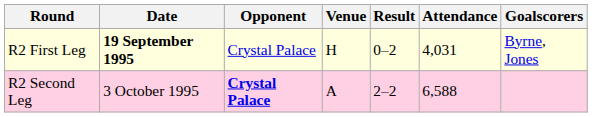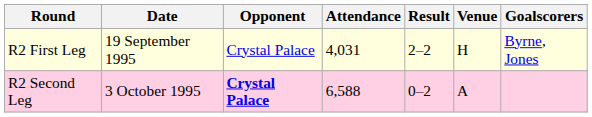 <table class="wikitable">
 <tr>
 <th>Round</th>
 <th>Date</th>
 <th>Opponent</th>
+<th>Attendance</th>
+<th>Result</th>
 <th>Venue</th>
-<th>Result</th>
-<th>Attendance</th>
 <th>Goalscorers</th>
 </tr>
 <tr style="background-color: #ffffdd;">
 <td>R2 First Leg</td>
-<td><strong>19 September 1995</strong></td>
+<td>19 September 1995</td>
 <td><a href='#'>Crystal Palace</a></td>
+<td>4,031</td>
+<td>2–2</td>
 <td>H</td>
-<td>0–2</td>
-<td>4,031</td>
 <td><a href='#'>Byrne</a>, <a href='#'>Jones</a></td>
 </tr>
 <tr style="background-color: #ffd0e3;">
 <td>R2 Second Leg</td>
 <td>3 October 1995</td>
 <td><strong><a href='#'>Crystal Palace</a></strong></td>
+<td>6,588</td>
+<td>0–2</td>
 <td>A</td>
-<td>2–2</td>
-<td>6,588</td>
 <td></td>
 </tr>
 </table>
